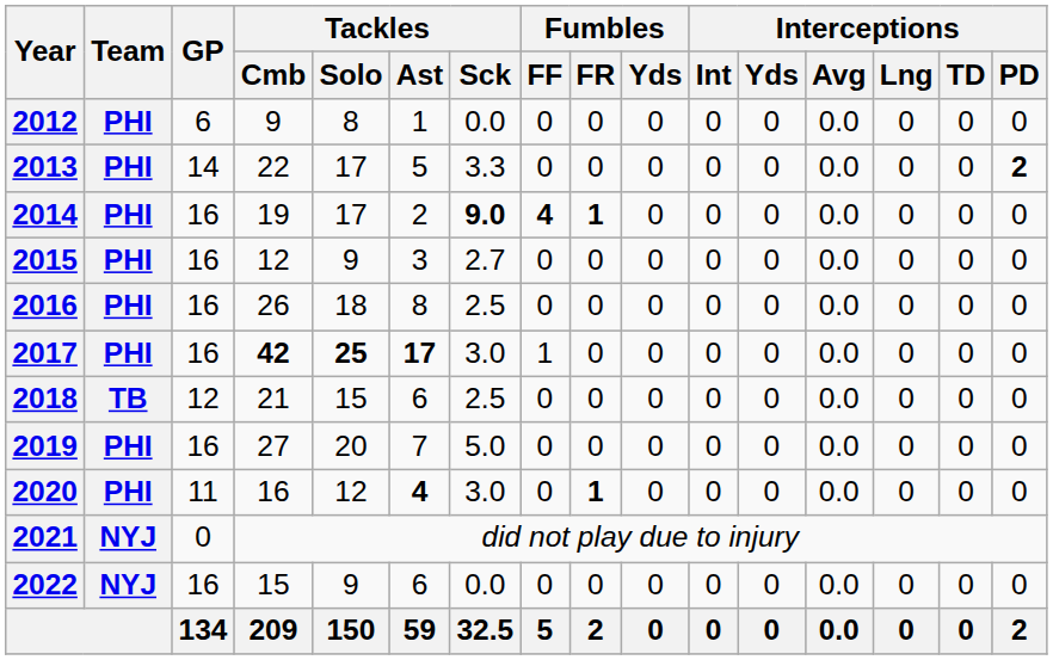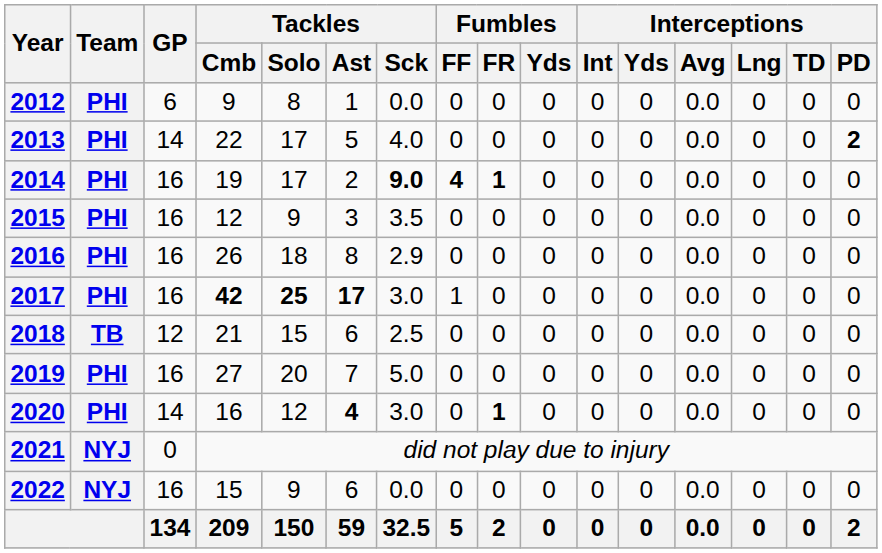 <table class="wikitable" style="text-align:center;">
 <tr>
 <th rowspan="2">Year</th>
 <th rowspan="2">Team</th>
 <th rowspan="2">GP</th>
 <th colspan="4">Tackles</th>
 <th colspan="3">Fumbles</th>
 <th colspan="6">Interceptions</th>
 </tr>
 <tr>
 <th>Cmb</th>
 <th>Solo</th>
 <th>Ast</th>
 <th>Sck</th>
 <th>FF</th>
 <th>FR</th>
 <th>Yds</th>
 <th>Int</th>
 <th>Yds</th>
 <th>Avg</th>
 <th>Lng</th>
 <th>TD</th>
 <th>PD</th>
 </tr>
 <tr>
 <th><a href='#'>2012</a></th>
 <th><a href='#'>PHI</a></th>
 <td>6</td>
 <td>9</td>
 <td>8</td>
 <td>1</td>
 <td>0.0</td>
 <td>0</td>
 <td>0</td>
 <td>0</td>
 <td>0</td>
 <td>0</td>
 <td>0.0</td>
 <td>0</td>
 <td>0</td>
 <td>0</td>
 </tr>
 <tr>
 <th><a href='#'>2013</a></th>
 <th><a href='#'>PHI</a></th>
 <td>14</td>
 <td>22</td>
 <td>17</td>
 <td>5</td>
-<td>3.3</td>
+<td>4.0</td>
 <td>0</td>
 <td>0</td>
 <td>0</td>
 <td>0</td>
 <td>0</td>
 <td>0.0</td>
 <td>0</td>
 <td>0</td>
 <td><strong>2</strong></td>
 </tr>
 <tr>
 <th><a href='#'>2014</a></th>
 <th><a href='#'>PHI</a></th>
 <td>16</td>
 <td>19</td>
 <td>17</td>
 <td>2</td>
 <td><strong>9.0</strong></td>
 <td><strong>4</strong></td>
 <td><strong>1</strong></td>
 <td>0</td>
 <td>0</td>
 <td>0</td>
 <td>0.0</td>
 <td>0</td>
 <td>0</td>
 <td>0</td>
 </tr>
 <tr>
 <th><a href='#'>2015</a></th>
 <th><a href='#'>PHI</a></th>
 <td>16</td>
 <td>12</td>
 <td>9</td>
 <td>3</td>
-<td>2.7</td>
+<td>3.5</td>
 <td>0</td>
 <td>0</td>
 <td>0</td>
 <td>0</td>
 <td>0</td>
 <td>0.0</td>
 <td>0</td>
 <td>0</td>
 <td>0</td>
 </tr>
 <tr>
 <th><a href='#'>2016</a></th>
 <th><a href='#'>PHI</a></th>
 <td>16</td>
 <td>26</td>
 <td>18</td>
 <td>8</td>
-<td>2.5</td>
+<td>2.9</td>
 <td>0</td>
 <td>0</td>
 <td>0</td>
 <td>0</td>
 <td>0</td>
 <td>0.0</td>
 <td>0</td>
 <td>0</td>
 <td>0</td>
 </tr>
 <tr>
 <th><a href='#'>2017</a></th>
 <th><a href='#'>PHI</a></th>
 <td>16</td>
 <td><strong>42</strong></td>
 <td><strong>25</strong></td>
 <td><strong>17</strong></td>
 <td>3.0</td>
 <td>1</td>
 <td>0</td>
 <td>0</td>
 <td>0</td>
 <td>0</td>
 <td>0.0</td>
 <td>0</td>
 <td>0</td>
 <td>0</td>
 </tr>
 <tr>
 <th><a href='#'>2018</a></th>
 <th><a href='#'>TB</a></th>
 <td>12</td>
 <td>21</td>
 <td>15</td>
 <td>6</td>
 <td>2.5</td>
 <td>0</td>
 <td>0</td>
 <td>0</td>
 <td>0</td>
 <td>0</td>
 <td>0.0</td>
 <td>0</td>
 <td>0</td>
 <td>0</td>
 </tr>
 <tr>
 <th><a href='#'>2019</a></th>
 <th><a href='#'>PHI</a></th>
 <td>16</td>
 <td>27</td>
 <td>20</td>
 <td>7</td>
 <td>5.0</td>
 <td>0</td>
 <td>0</td>
 <td>0</td>
 <td>0</td>
 <td>0</td>
 <td>0.0</td>
 <td>0</td>
 <td>0</td>
 <td>0</td>
 </tr>
 <tr>
 <th><a href='#'>2020</a></th>
 <th><a href='#'>PHI</a></th>
-<td>11</td>
+<td>14</td>
 <td>16</td>
 <td>12</td>
 <td><strong>4</strong></td>
 <td>3.0</td>
 <td>0</td>
 <td><strong>1</strong></td>
 <td>0</td>
 <td>0</td>
 <td>0</td>
 <td>0.0</td>
 <td>0</td>
 <td>0</td>
 <td>0</td>
 </tr>
 <tr>
 <th><a href='#'>2021</a></th>
 <th><a href='#'>NYJ</a></th>
 <td>0</td>
 <td colspan="13"><em>did not play due to injury</em></td>
 </tr>
 <tr>
 <th><a href='#'>2022</a></th>
 <th><a href='#'>NYJ</a></th>
 <td>16</td>
 <td>15</td>
 <td>9</td>
 <td>6</td>
 <td>0.0</td>
 <td>0</td>
 <td>0</td>
 <td>0</td>
 <td>0</td>
 <td>0</td>
 <td>0.0</td>
 <td>0</td>
 <td>0</td>
 <td>0</td>
 </tr>
 <tr>
 <th colspan="2"></th>
 <th>134</th>
 <th>209</th>
 <th>150</th>
 <th>59</th>
 <th>32.5</th>
 <th>5</th>
 <th>2</th>
 <th>0</th>
 <th>0</th>
 <th>0</th>
 <th>0.0</th>
 <th>0</th>
 <th>0</th>
 <th>2</th>
 </tr>
 </table>
